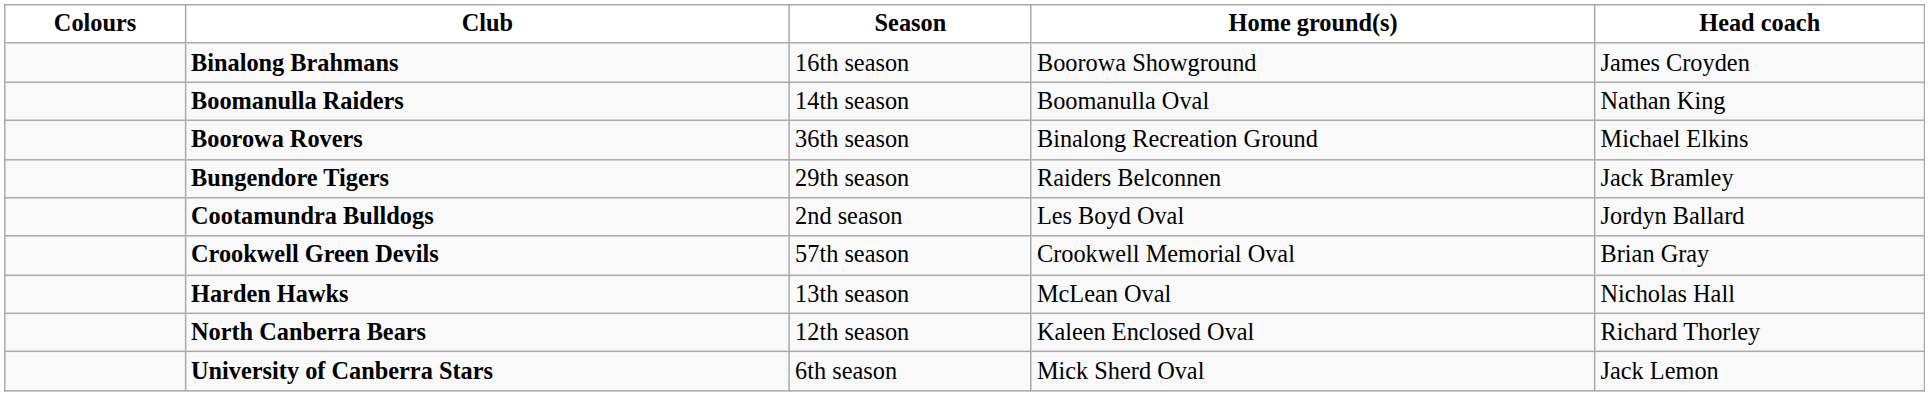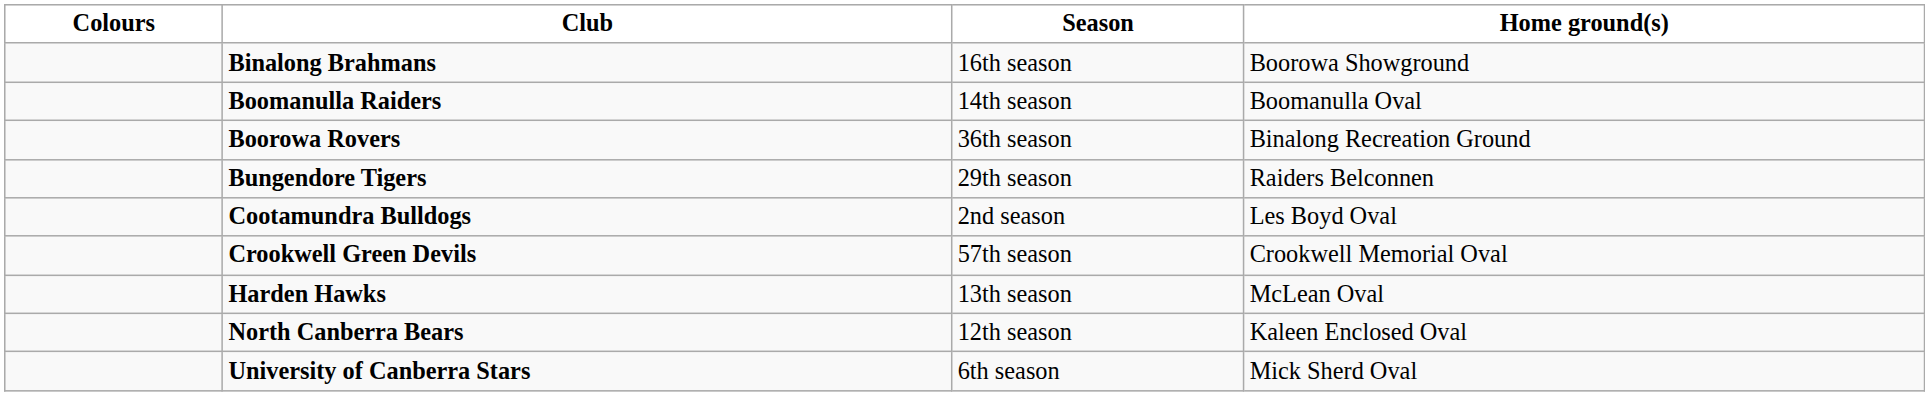 <table class="wikitable" style="width:100%; text-align:left">
 <tr>
 <th style="background:white">Colours</th>
 <th style="background:white">Club</th>
 <th style="background:white">Season</th>
 <th style="background:white">Home ground(s)</th>
-<th style="background:white">Head coach</th>
 </tr>
 <tr>
 <td></td>
 <td><strong>Binalong Brahmans</strong></td>
 <td>16th season</td>
 <td>Boorowa Showground</td>
-<td>James Croyden</td>
 </tr>
 <tr>
 <td></td>
 <td><strong>Boomanulla Raiders</strong></td>
 <td>14th season</td>
 <td>Boomanulla Oval</td>
-<td>Nathan King</td>
 </tr>
 <tr>
 <td></td>
 <td><strong>Boorowa Rovers</strong></td>
 <td>36th season</td>
 <td>Binalong Recreation Ground</td>
-<td>Michael Elkins</td>
 </tr>
 <tr>
 <td></td>
 <td><strong>Bungendore Tigers</strong></td>
 <td>29th season</td>
 <td>Raiders Belconnen</td>
-<td>Jack Bramley</td>
 </tr>
 <tr>
 <td></td>
 <td><strong>Cootamundra Bulldogs</strong></td>
 <td>2nd season</td>
 <td>Les Boyd Oval</td>
-<td>Jordyn Ballard</td>
 </tr>
 <tr>
 <td></td>
 <td><strong>Crookwell Green Devils</strong></td>
 <td>57th season</td>
 <td>Crookwell Memorial Oval</td>
-<td>Brian Gray</td>
 </tr>
 <tr>
 <td></td>
 <td><strong>Harden Hawks</strong></td>
 <td>13th season</td>
 <td>McLean Oval</td>
-<td>Nicholas Hall</td>
 </tr>
 <tr>
 <td></td>
 <td><strong>North Canberra Bears</strong></td>
 <td>12th season</td>
 <td>Kaleen Enclosed Oval</td>
-<td>Richard Thorley</td>
 </tr>
 <tr>
 <td></td>
 <td><strong>University of Canberra Stars</strong></td>
 <td>6th season</td>
 <td>Mick Sherd Oval</td>
-<td>Jack Lemon</td>
 </tr>
 </table>
